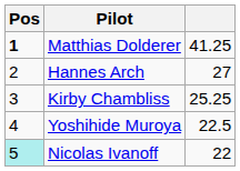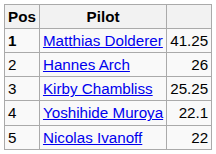 <table class="wikitable" style="font-size: 95%;">
 <tr>
 <th>Pos</th>
 <th>Pilot</th>
 <th></th>
 </tr>
 <tr>
 <td><strong>1</strong></td>
 <td> <a href='#'>Matthias Dolderer</a></td>
 <td align="right">41.25</td>
 </tr>
 <tr>
 <td>2</td>
 <td> <a href='#'>Hannes Arch</a></td>
-<td align="right">27</td>
+<td align="right">26</td>
 </tr>
 <tr>
 <td>3</td>
 <td> <a href='#'>Kirby Chambliss</a></td>
 <td align="right">25.25</td>
 </tr>
 <tr>
 <td>4</td>
 <td> <a href='#'>Yoshihide Muroya</a></td>
-<td align="right">22.5</td>
+<td align="right">22.1</td>
 </tr>
 <tr>
-<td style="background: paleturquoise;">5</td>
+<td>5</td>
 <td> <a href='#'>Nicolas Ivanoff</a></td>
 <td align="right">22</td>
 </tr>
 </table>
